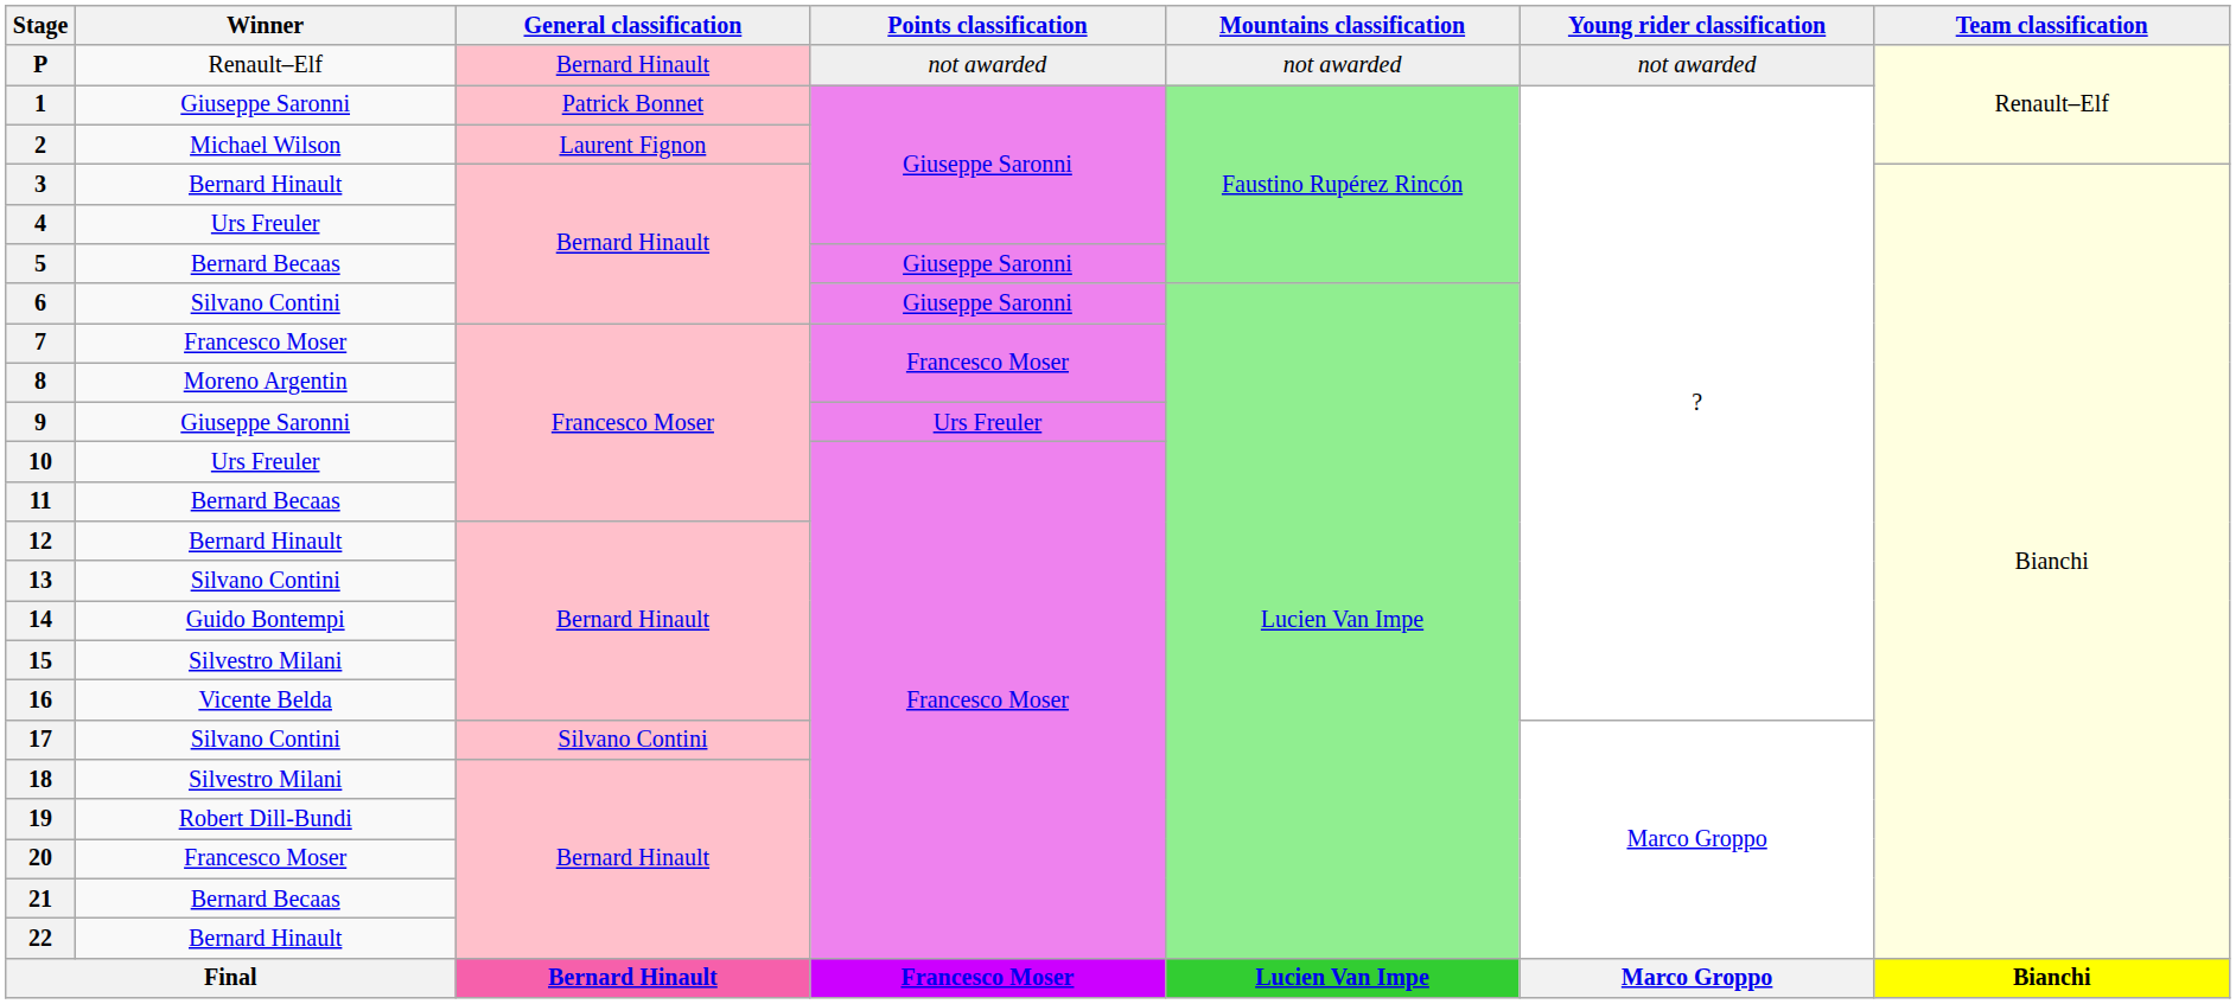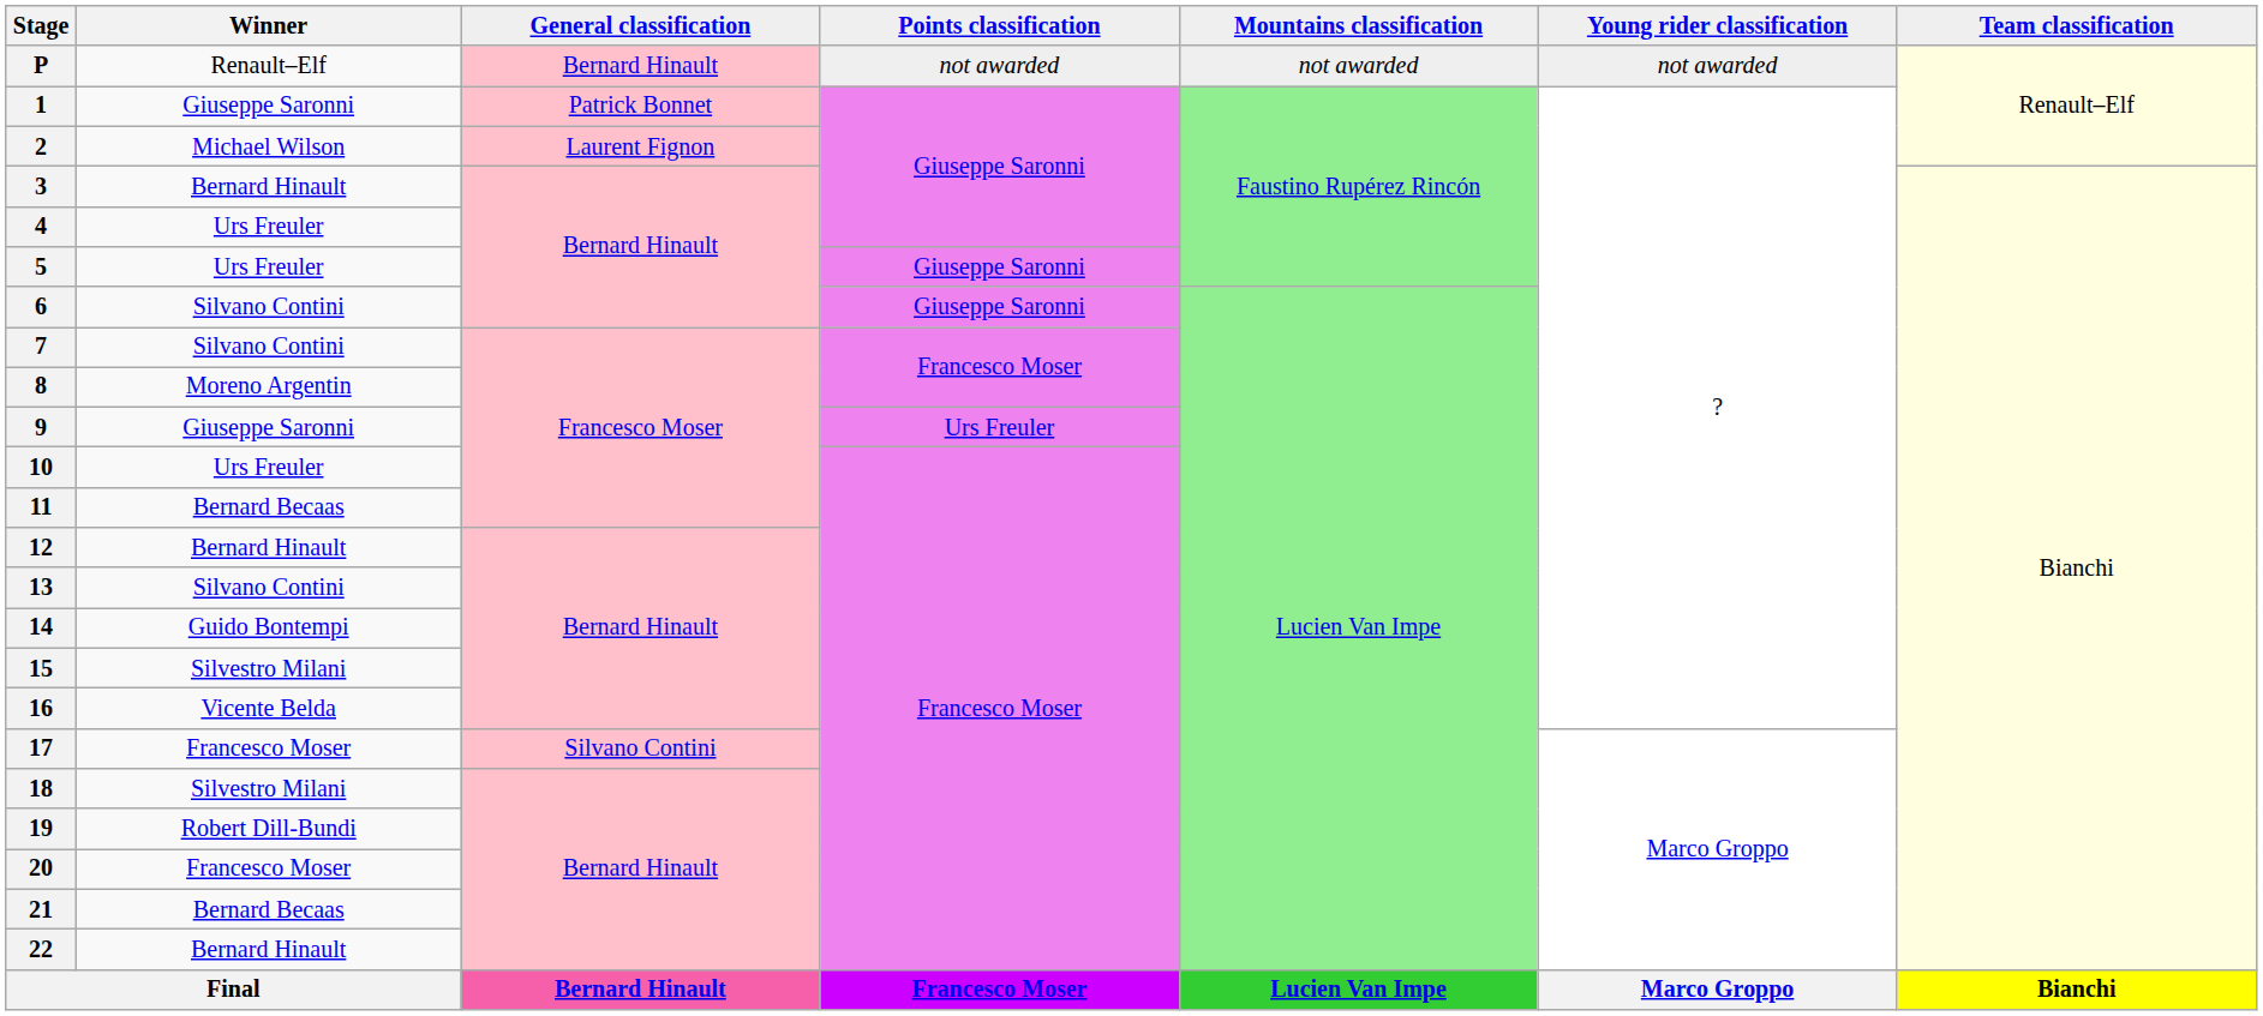 <table class="wikitable" style="text-align: center; font-size:smaller;">
 <tr style="background:#efefef;">
 <th style="width:1%;">Stage</th>
 <th style="width:15%;">Winner</th>
 <th style="background:#efefef; width:14%;"><a href='#'>General classification</a><br></th>
 <th style="background:#efefef; width:14%;"><a href='#'>Points classification</a><br></th>
 <th style="background:#efefef; width:14%;"><a href='#'>Mountains classification</a><br></th>
 <th style="background:#efefef; width:14%;"><a href='#'>Young rider classification</a><br></th>
 <th style="background:#efefef; width:14%;"><a href='#'>Team classification</a></th>
 </tr>
 <tr>
 <th>P</th>
 <td>Renault–Elf</td>
 <td style="background:pink;" rowspan="1"><a href='#'>Bernard Hinault</a></td>
 <td style="background:#EFEFEF;"><em>not awarded</em></td>
 <td style="background:#EFEFEF;"><em>not awarded</em></td>
 <td style="background:#EFEFEF;"><em>not awarded</em></td>
 <td style="background:lightyellow;" rowspan="3">Renault–Elf</td>
 </tr>
 <tr>
 <th>1</th>
 <td><a href='#'>Giuseppe Saronni</a></td>
 <td style="background:pink;" rowspan="1"><a href='#'>Patrick Bonnet</a></td>
 <td style="background:violet;" rowspan="4"><a href='#'>Giuseppe Saronni</a></td>
 <td style="background:lightgreen;" rowspan="5"><a href='#'>Faustino Rupérez Rincón</a></td>
 <td style="background:white;" rowspan="16">?</td>
 </tr>
 <tr>
 <th>2</th>
 <td><a href='#'>Michael Wilson</a></td>
 <td style="background:pink;" rowspan="1"><a href='#'>Laurent Fignon</a></td>
 </tr>
 <tr>
 <th>3</th>
 <td><a href='#'>Bernard Hinault</a></td>
 <td style="background:pink;" rowspan="4"><a href='#'>Bernard Hinault</a></td>
 <td style="background:lightyellow;" rowspan="20">Bianchi</td>
 </tr>
 <tr>
 <th>4</th>
 <td><a href='#'>Urs Freuler</a></td>
 </tr>
 <tr>
 <th>5</th>
-<td><a href='#'>Bernard Becaas</a></td>
+<td><a href='#'>Urs Freuler</a></td>
 <td style="background:violet;" rowspan="1"><a href='#'>Giuseppe Saronni</a></td>
 </tr>
 <tr>
 <th>6</th>
 <td><a href='#'>Silvano Contini</a></td>
 <td style="background:violet;" rowspan="1"><a href='#'>Giuseppe Saronni</a></td>
 <td style="background:lightgreen;" rowspan="17"><a href='#'>Lucien Van Impe</a></td>
 </tr>
 <tr>
 <th>7</th>
-<td><a href='#'>Francesco Moser</a></td>
+<td><a href='#'>Silvano Contini</a></td>
 <td style="background:pink;" rowspan="5"><a href='#'>Francesco Moser</a></td>
 <td style="background:violet;" rowspan="2"><a href='#'>Francesco Moser</a></td>
 </tr>
 <tr>
 <th>8</th>
 <td><a href='#'>Moreno Argentin</a></td>
 </tr>
 <tr>
 <th>9</th>
 <td><a href='#'>Giuseppe Saronni</a></td>
 <td style="background:violet;" rowspan="1"><a href='#'>Urs Freuler</a></td>
 </tr>
 <tr>
 <th>10</th>
 <td><a href='#'>Urs Freuler</a></td>
 <td style="background:violet;" rowspan="13"><a href='#'>Francesco Moser</a></td>
 </tr>
 <tr>
 <th>11</th>
 <td><a href='#'>Bernard Becaas</a></td>
 </tr>
 <tr>
 <th>12</th>
 <td><a href='#'>Bernard Hinault</a></td>
 <td style="background:pink;" rowspan="5"><a href='#'>Bernard Hinault</a></td>
 </tr>
 <tr>
 <th>13</th>
 <td><a href='#'>Silvano Contini</a></td>
 </tr>
 <tr>
 <th>14</th>
 <td><a href='#'>Guido Bontempi</a></td>
 </tr>
 <tr>
 <th>15</th>
 <td><a href='#'>Silvestro Milani</a></td>
 </tr>
 <tr>
 <th>16</th>
 <td><a href='#'>Vicente Belda</a></td>
 </tr>
 <tr>
 <th>17</th>
-<td><a href='#'>Silvano Contini</a></td>
+<td><a href='#'>Francesco Moser</a></td>
 <td style="background:pink;" rowspan="1"><a href='#'>Silvano Contini</a></td>
 <td style="background:white;" rowspan="6"><a href='#'>Marco Groppo</a></td>
 </tr>
 <tr>
 <th>18</th>
 <td><a href='#'>Silvestro Milani</a></td>
 <td style="background:pink;" rowspan="5"><a href='#'>Bernard Hinault</a></td>
 </tr>
 <tr>
 <th>19</th>
 <td><a href='#'>Robert Dill-Bundi</a></td>
 </tr>
 <tr>
 <th>20</th>
 <td><a href='#'>Francesco Moser</a></td>
 </tr>
 <tr>
 <th>21</th>
 <td><a href='#'>Bernard Becaas</a></td>
 </tr>
 <tr>
 <th>22</th>
 <td><a href='#'>Bernard Hinault</a></td>
 </tr>
 <tr>
 <th colspan=2><strong>Final</strong></th>
 <th style="background:#F660AB;"><strong><a href='#'>Bernard Hinault</a></strong></th>
 <th style="background:#c0f;"><strong><a href='#'>Francesco Moser</a></strong></th>
 <th style="background:#32CD32;"><strong><a href='#'>Lucien Van Impe</a></strong></th>
 <th style="background:offwhite;"><strong><a href='#'>Marco Groppo</a></strong></th>
 <th style="background:yellow;"><strong>Bianchi</strong></th>
 </tr>
 </table>
